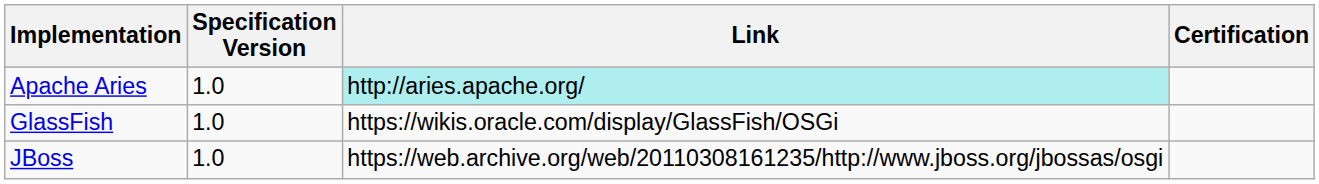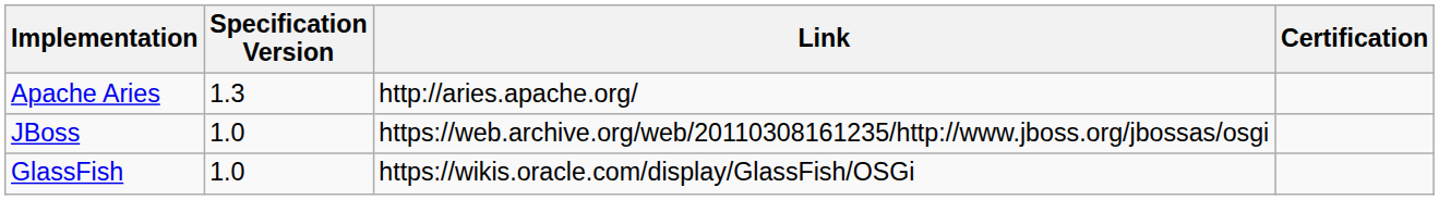 <table class="wikitable sortable">
 <tr>
 <th>Implementation</th>
 <th>Specification Version</th>
 <th>Link</th>
 <th>Certification</th>
 </tr>
 <tr>
 <td><a href='#'>Apache Aries</a></td>
+<td>1.3</td>
+<td>http://aries.apache.org/</td>
+<td></td>
+</tr>
+<tr>
+<td><a href='#'>JBoss</a></td>
 <td>1.0</td>
-<td style="background: paleturquoise;">http://aries.apache.org/</td>
+<td>https://web.archive.org/web/20110308161235/http://www.jboss.org/jbossas/osgi</td>
 <td></td>
 </tr>
 <tr>
 <td><a href='#'>GlassFish</a></td>
 <td>1.0</td>
 <td>https://wikis.oracle.com/display/GlassFish/OSGi</td>
 <td></td>
 </tr>
-<tr>
-<td><a href='#'>JBoss</a></td>
-<td>1.0</td>
-<td>https://web.archive.org/web/20110308161235/http://www.jboss.org/jbossas/osgi</td>
-<td></td>
-</tr>
 </table>
